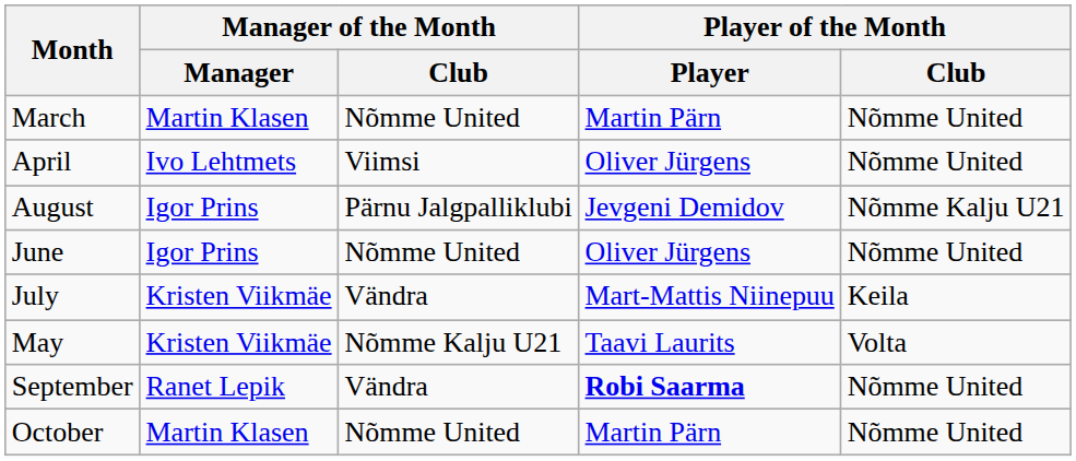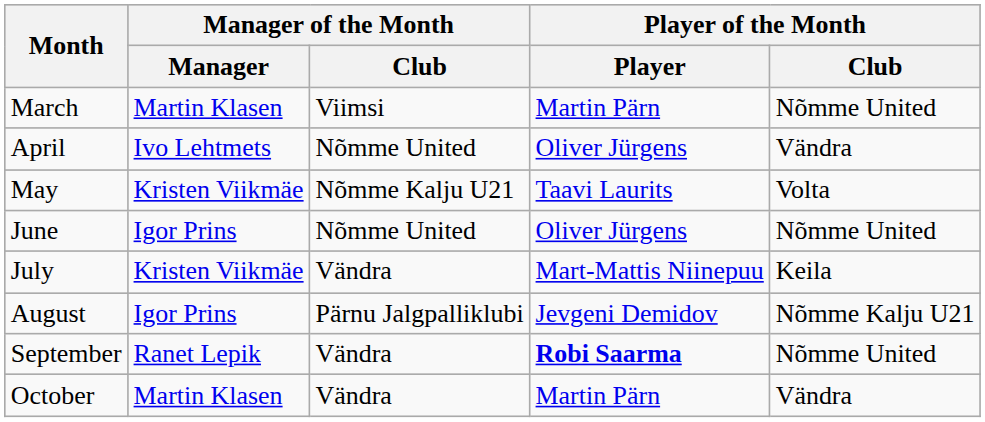 <table class="wikitable">
 <tr>
 <th rowspan=2>Month</th>
 <th colspan=2>Manager of the Month</th>
 <th colspan=2>Player of the Month</th>
 </tr>
 <tr>
 <th>Manager</th>
 <th>Club</th>
 <th>Player</th>
 <th>Club</th>
 </tr>
 <tr>
 <td>March</td>
 <td> <a href='#'>Martin Klasen</a></td>
-<td>Nõmme United</td>
+<td>Viimsi</td>
 <td> <a href='#'>Martin Pärn</a></td>
 <td>Nõmme United</td>
 </tr>
 <tr>
 <td>April</td>
 <td> <a href='#'>Ivo Lehtmets</a></td>
-<td>Viimsi</td>
+<td>Nõmme United</td>
 <td> <a href='#'>Oliver Jürgens</a></td>
-<td>Nõmme United</td>
+<td>Vändra</td>
 </tr>
 <tr>
-<td>August</td>
-<td> <a href='#'>Igor Prins</a></td>
-<td>Pärnu Jalgpalliklubi</td>
-<td> <a href='#'>Jevgeni Demidov</a></td>
+<td>May</td>
+<td> <a href='#'>Kristen Viikmäe</a></td>
 <td>Nõmme Kalju U21</td>
+<td> <a href='#'>Taavi Laurits</a></td>
+<td>Volta</td>
 </tr>
 <tr>
 <td>June</td>
 <td> <a href='#'>Igor Prins</a></td>
 <td>Nõmme United</td>
 <td> <a href='#'>Oliver Jürgens</a></td>
 <td>Nõmme United</td>
 </tr>
 <tr>
 <td>July</td>
 <td> <a href='#'>Kristen Viikmäe</a></td>
 <td>Vändra</td>
 <td> <a href='#'>Mart-Mattis Niinepuu</a></td>
 <td>Keila</td>
 </tr>
 <tr>
-<td>May</td>
-<td> <a href='#'>Kristen Viikmäe</a></td>
+<td>August</td>
+<td> <a href='#'>Igor Prins</a></td>
+<td>Pärnu Jalgpalliklubi</td>
+<td> <a href='#'>Jevgeni Demidov</a></td>
 <td>Nõmme Kalju U21</td>
-<td> <a href='#'>Taavi Laurits</a></td>
-<td>Volta</td>
 </tr>
 <tr>
 <td>September</td>
 <td> <a href='#'>Ranet Lepik</a></td>
 <td>Vändra</td>
 <td><strong> <a href='#'>Robi Saarma</a></strong></td>
 <td>Nõmme United</td>
 </tr>
 <tr>
 <td>October</td>
 <td> <a href='#'>Martin Klasen</a></td>
-<td>Nõmme United</td>
+<td>Vändra</td>
 <td> <a href='#'>Martin Pärn</a></td>
-<td>Nõmme United</td>
+<td>Vändra</td>
 </tr>
 </table>
